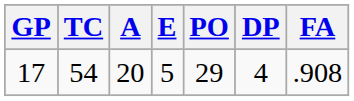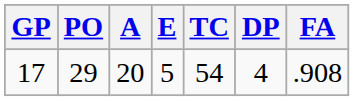 <table class="wikitable">
 <tr>
 <th><a href='#'>GP</a></th>
-<th><a href='#'>TC</a></th>
+<th><a href='#'>PO</a></th>
 <th><a href='#'>A</a></th>
 <th><a href='#'>E</a></th>
-<th><a href='#'>PO</a></th>
+<th><a href='#'>TC</a></th>
 <th><a href='#'>DP</a></th>
 <th><a href='#'>FA</a></th>
 </tr>
 <tr align=center>
 <td>17</td>
-<td>54</td>
+<td>29</td>
 <td>20</td>
 <td>5</td>
-<td>29</td>
+<td>54</td>
 <td>4</td>
 <td>.908</td>
 </tr>
 </table>
